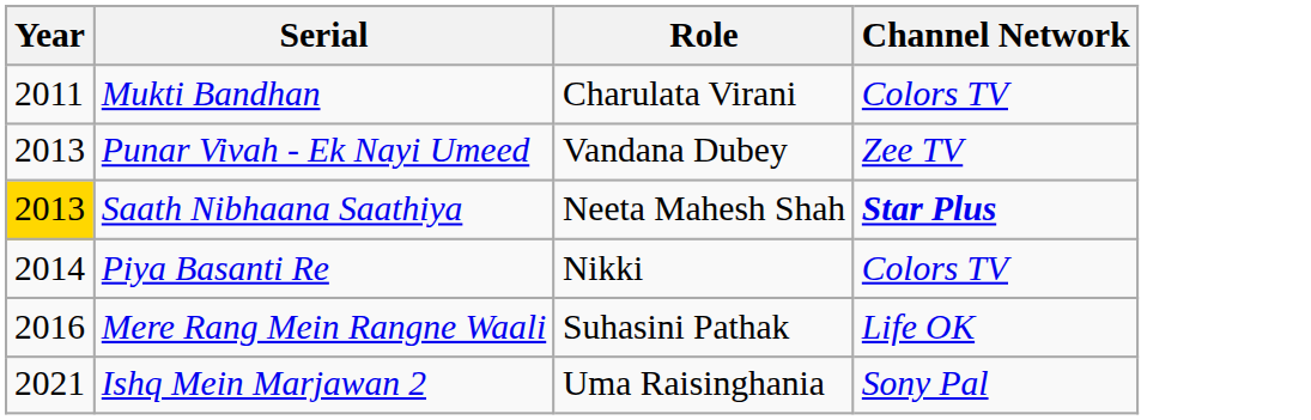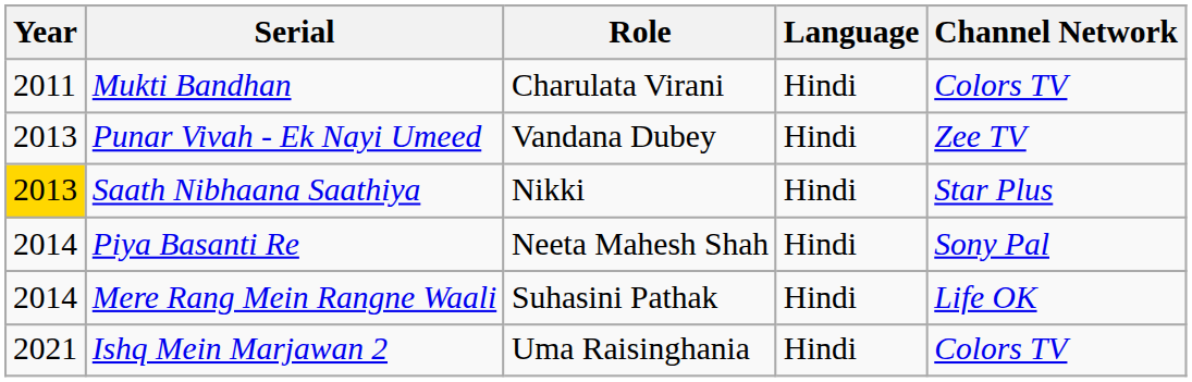 <table class="wikitable" style="font-size: 90%;">
 <tr>
 <th>Year</th>
 <th>Serial</th>
 <th>Role</th>
+<th>Language</th>
 <th>Channel Network</th>
 </tr>
 <tr>
 <td>2011</td>
 <td><em><a href='#'>Mukti Bandhan</a></em> </td>
 <td>Charulata Virani</td>
+<td>Hindi</td>
 <td><em><a href='#'>Colors TV</a></em></td>
 </tr>
 <tr>
 <td>2013</td>
 <td><em><a href='#'>Punar Vivah - Ek Nayi Umeed</a></em> </td>
 <td>Vandana Dubey</td>
+<td>Hindi</td>
 <td><em><a href='#'>Zee TV</a></em></td>
 </tr>
 <tr>
 <td style="background: gold;">2013</td>
 <td><em><a href='#'>Saath Nibhaana Saathiya</a></em></td>
-<td>Neeta Mahesh Shah</td>
-<td><strong><em><a href='#'>Star Plus</a></em></strong></td>
+<td>Nikki</td>
+<td>Hindi</td>
+<td><em><a href='#'>Star Plus</a></em></td>
 </tr>
 <tr>
 <td>2014</td>
 <td><em><a href='#'>Piya Basanti Re</a></em> </td>
-<td>Nikki</td>
-<td><em><a href='#'>Colors TV</a></em></td>
+<td>Neeta Mahesh Shah</td>
+<td>Hindi</td>
+<td><em><a href='#'>Sony Pal</a></em></td>
 </tr>
 <tr>
-<td>2016</td>
+<td>2014</td>
 <td><em><a href='#'>Mere Rang Mein Rangne Waali</a></em> </td>
 <td>Suhasini Pathak</td>
+<td>Hindi</td>
 <td><em><a href='#'>Life OK</a></em></td>
 </tr>
 <tr>
 <td>2021</td>
 <td><em><a href='#'>Ishq Mein Marjawan 2</a></em></td>
 <td>Uma Raisinghania</td>
-<td><em><a href='#'>Sony Pal</a></em></td>
+<td>Hindi</td>
+<td><em><a href='#'>Colors TV</a></em></td>
 </tr>
 </table>
